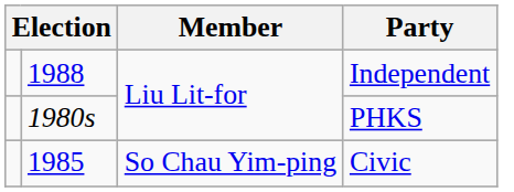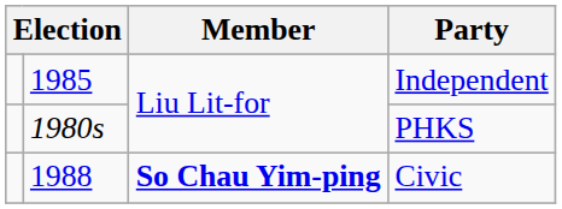 <table class="wikitable">
 <tr>
 <th colspan="2">Election</th>
 <th>Member</th>
 <th>Party</th>
 </tr>
 <tr>
 <td bgcolor=></td>
-<td><a href='#'>1988</a></td>
+<td><a href='#'>1985</a></td>
 <td rowspan="2"><a href='#'>Liu Lit-for</a></td>
 <td><a href='#'>Independent</a></td>
 </tr>
 <tr>
 <td bgcolor=></td>
 <td><em>1980s</em></td>
 <td><a href='#'>PHKS</a></td>
 </tr>
 <tr>
 <td bgcolor=></td>
-<td><a href='#'>1985</a></td>
-<td><a href='#'>So Chau Yim-ping</a></td>
+<td><a href='#'>1988</a></td>
+<td><strong><a href='#'>So Chau Yim-ping</a></strong></td>
 <td><a href='#'>Civic</a></td>
 </tr>
 </table>
